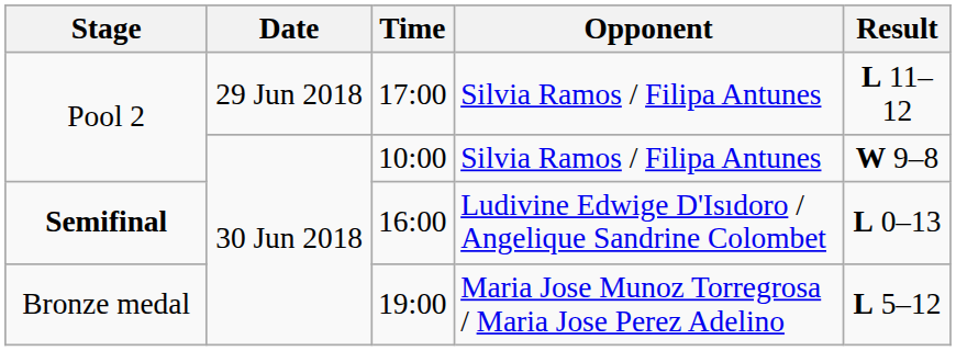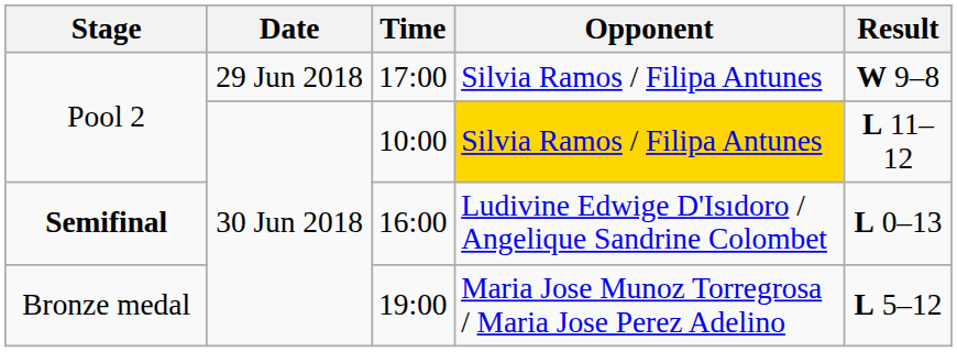 <table class=wikitable>
 <tr>
 <th width=100>Stage</th>
 <th width=80>Date</th>
 <th width=10>Time</th>
 <th width=200>Opponent</th>
 <th width=50>Result</th>
 </tr>
 <tr align=center>
 <td rowspan=2>Pool 2</td>
 <td>29 Jun 2018</td>
 <td>17:00</td>
 <td align=left> <a href='#'>Silvia Ramos</a> / <a href='#'>Filipa Antunes</a></td>
-<td><strong>L</strong> 11–12</td>
+<td><strong>W</strong> 9–8</td>
 </tr>
 <tr align=center>
 <td rowspan=3>30 Jun 2018</td>
 <td>10:00</td>
-<td align=left> <a href='#'>Silvia Ramos</a> / <a href='#'>Filipa Antunes</a></td>
-<td><strong>W</strong> 9–8</td>
+<td align=left style="background: gold;"> <a href='#'>Silvia Ramos</a> / <a href='#'>Filipa Antunes</a></td>
+<td><strong>L</strong> 11–12</td>
 </tr>
 <tr align=center>
 <td><strong>Semifinal</strong></td>
 <td>16:00</td>
 <td align=left> <a href='#'>Ludivine Edwige D'Isıdoro</a> / <a href='#'>Angelique Sandrine Colombet</a></td>
 <td><strong>L</strong> 0–13</td>
 </tr>
 <tr align=center>
 <td>Bronze medal</td>
 <td>19:00</td>
 <td align=left> <a href='#'>Maria Jose Munoz Torregrosa</a> / <a href='#'>Maria Jose Perez Adelino</a></td>
 <td><strong>L</strong> 5–12</td>
 </tr>
 </table>
